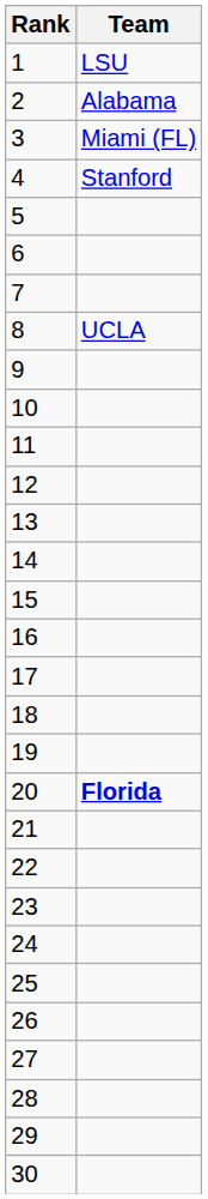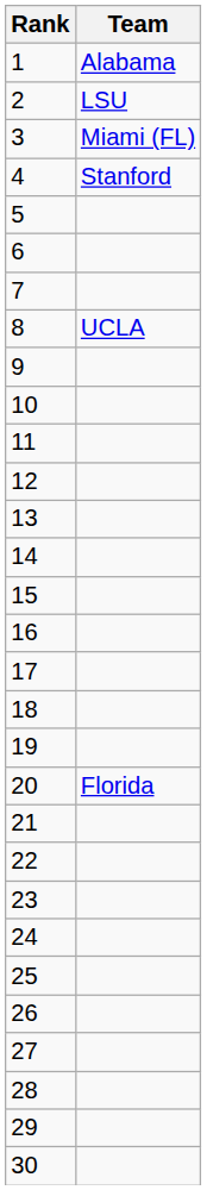 <table class=wikitable>
 <tr>
 <th>Rank</th>
 <th>Team</th>
 </tr>
 <tr>
 <td>1</td>
-<td><a href='#'>LSU</a></td>
+<td><a href='#'>Alabama</a></td>
 </tr>
 <tr>
 <td>2</td>
-<td><a href='#'>Alabama</a></td>
+<td><a href='#'>LSU</a></td>
 </tr>
 <tr>
 <td>3</td>
 <td><a href='#'>Miami (FL)</a></td>
 </tr>
 <tr>
 <td>4</td>
 <td><a href='#'>Stanford</a></td>
 </tr>
 <tr>
 <td>5</td>
 <td></td>
 </tr>
 <tr>
 <td>6</td>
 <td></td>
 </tr>
 <tr>
 <td>7</td>
 <td></td>
 </tr>
 <tr>
 <td>8</td>
 <td><a href='#'>UCLA</a></td>
 </tr>
 <tr>
 <td>9</td>
 <td></td>
 </tr>
 <tr>
 <td>10</td>
 <td></td>
 </tr>
 <tr>
 <td>11</td>
 <td></td>
 </tr>
 <tr>
 <td>12</td>
 <td></td>
 </tr>
 <tr>
 <td>13</td>
 <td></td>
 </tr>
 <tr>
 <td>14</td>
 <td></td>
 </tr>
 <tr>
 <td>15</td>
 <td></td>
 </tr>
 <tr>
 <td>16</td>
 <td></td>
 </tr>
 <tr>
 <td>17</td>
 <td></td>
 </tr>
 <tr>
 <td>18</td>
 <td></td>
 </tr>
 <tr>
 <td>19</td>
 <td></td>
 </tr>
 <tr>
 <td>20</td>
-<td><strong><a href='#'>Florida</a></strong></td>
+<td><a href='#'>Florida</a></td>
 </tr>
 <tr>
 <td>21</td>
 <td></td>
 </tr>
 <tr>
 <td>22</td>
 <td></td>
 </tr>
 <tr>
 <td>23</td>
 <td></td>
 </tr>
 <tr>
 <td>24</td>
 <td></td>
 </tr>
 <tr>
 <td>25</td>
 <td></td>
 </tr>
 <tr>
 <td>26</td>
 <td></td>
 </tr>
 <tr>
 <td>27</td>
 <td></td>
 </tr>
 <tr>
 <td>28</td>
 <td></td>
 </tr>
 <tr>
 <td>29</td>
 <td></td>
 </tr>
 <tr>
 <td>30</td>
 <td></td>
 </tr>
 </table>
